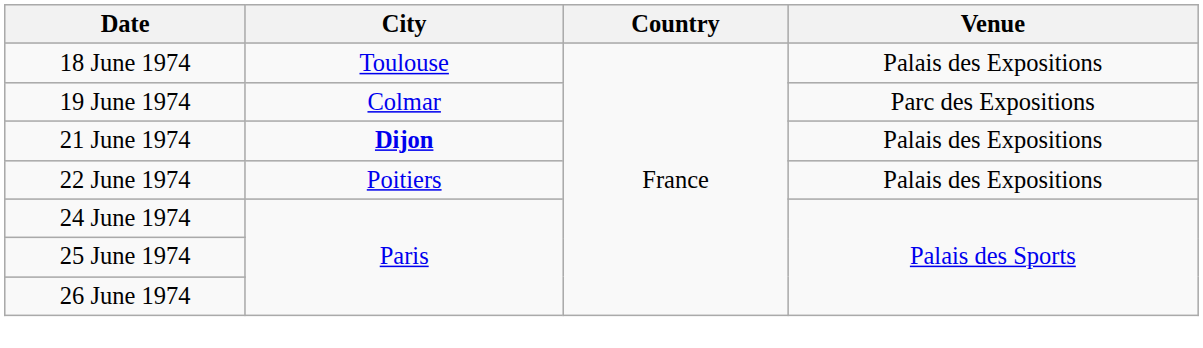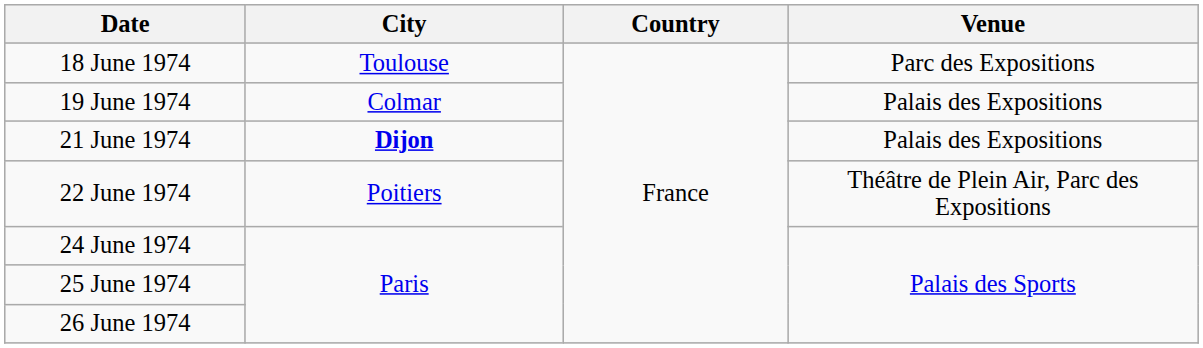 <table class="wikitable" style="text-align:center;">
 <tr>
 <th style="width:150px;">Date</th>
 <th style="width:200px;">City</th>
 <th style="width:140px;">Country</th>
 <th style="width:260px;">Venue</th>
 </tr>
 <tr>
 <td>18 June 1974</td>
 <td><a href='#'>Toulouse</a></td>
 <td rowspan="7">France</td>
-<td>Palais des Expositions</td>
+<td>Parc des Expositions</td>
 </tr>
 <tr>
 <td>19 June 1974</td>
 <td><a href='#'>Colmar</a></td>
-<td>Parc des Expositions</td>
+<td>Palais des Expositions</td>
 </tr>
 <tr>
 <td>21 June 1974</td>
 <td><strong><a href='#'>Dijon</a></strong></td>
 <td>Palais des Expositions</td>
 </tr>
 <tr>
 <td>22 June 1974</td>
 <td><a href='#'>Poitiers</a></td>
-<td>Palais des Expositions</td>
+<td>Théâtre de Plein Air, Parc des Expositions</td>
 </tr>
 <tr>
 <td>24 June 1974</td>
 <td rowspan="3"><a href='#'>Paris</a></td>
 <td rowspan="3"><a href='#'>Palais des Sports</a></td>
 </tr>
 <tr>
 <td>25 June 1974</td>
 </tr>
 <tr>
 <td>26 June 1974</td>
 </tr>
 </table>
